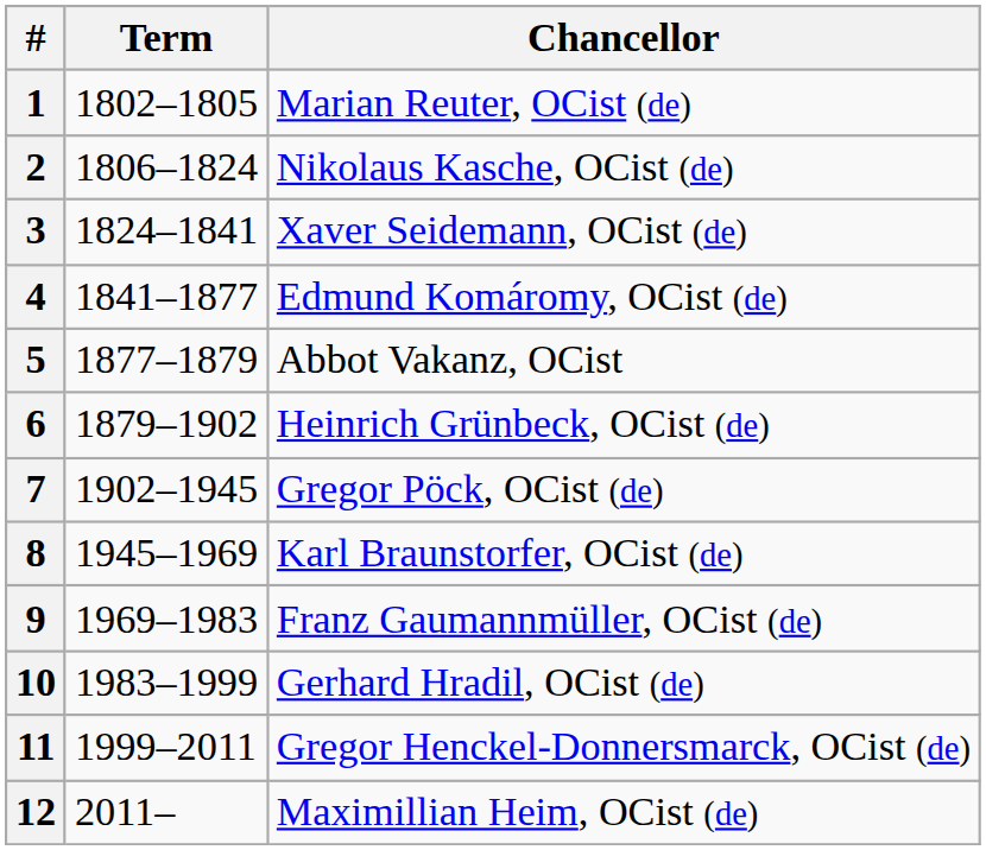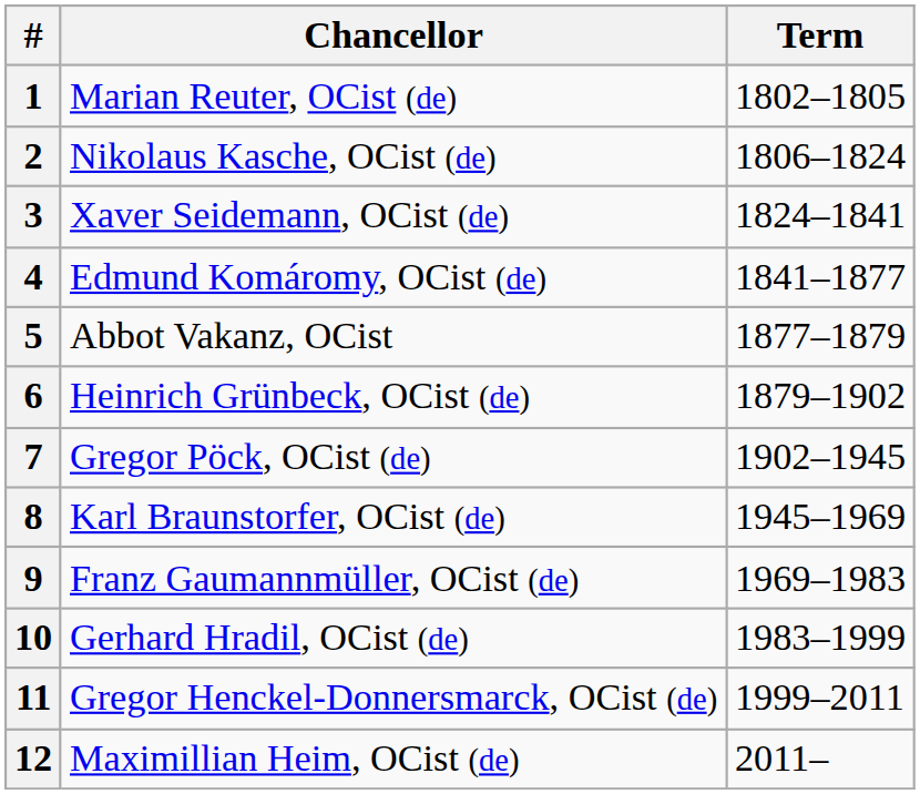 <table class="wikitable">
 <tr>
 <th>#</th>
+<th>Chancellor</th>
 <th>Term</th>
-<th>Chancellor</th>
 </tr>
 <tr>
 <th>1</th>
+<td><a href='#'>Marian Reuter</a>, <a href='#'>OCist</a> <small>(<a href='#'>de</a>)</small></td>
 <td>1802–1805</td>
-<td><a href='#'>Marian Reuter</a>, <a href='#'>OCist</a> <small>(<a href='#'>de</a>)</small></td>
 </tr>
 <tr>
 <th>2</th>
+<td><a href='#'>Nikolaus Kasche</a>, OCist <small>(<a href='#'>de</a>)</small></td>
 <td>1806–1824</td>
-<td><a href='#'>Nikolaus Kasche</a>, OCist <small>(<a href='#'>de</a>)</small></td>
 </tr>
 <tr>
 <th>3</th>
+<td><a href='#'>Xaver Seidemann</a>, OCist <small>(<a href='#'>de</a>)</small></td>
 <td>1824–1841</td>
-<td><a href='#'>Xaver Seidemann</a>, OCist <small>(<a href='#'>de</a>)</small></td>
 </tr>
 <tr>
 <th>4</th>
+<td><a href='#'>Edmund Komáromy</a>, OCist <small>(<a href='#'>de</a>)</small></td>
 <td>1841–1877</td>
-<td><a href='#'>Edmund Komáromy</a>, OCist <small>(<a href='#'>de</a>)</small></td>
 </tr>
 <tr>
 <th>5</th>
+<td>Abbot Vakanz, OCist</td>
 <td>1877–1879</td>
-<td>Abbot Vakanz, OCist</td>
 </tr>
 <tr>
 <th>6</th>
+<td><a href='#'>Heinrich Grünbeck</a>, OCist <small>(<a href='#'>de</a>)</small></td>
 <td>1879–1902</td>
-<td><a href='#'>Heinrich Grünbeck</a>, OCist <small>(<a href='#'>de</a>)</small></td>
 </tr>
 <tr>
 <th>7</th>
+<td><a href='#'>Gregor Pöck</a>, OCist <small>(<a href='#'>de</a>)</small></td>
 <td>1902–1945</td>
-<td><a href='#'>Gregor Pöck</a>, OCist <small>(<a href='#'>de</a>)</small></td>
 </tr>
 <tr>
 <th>8</th>
+<td><a href='#'>Karl Braunstorfer</a>, OCist <small>(<a href='#'>de</a>)</small></td>
 <td>1945–1969</td>
-<td><a href='#'>Karl Braunstorfer</a>, OCist <small>(<a href='#'>de</a>)</small></td>
 </tr>
 <tr>
 <th>9</th>
+<td><a href='#'>Franz Gaumannmüller</a>, OCist <small>(<a href='#'>de</a>)</small></td>
 <td>1969–1983</td>
-<td><a href='#'>Franz Gaumannmüller</a>, OCist <small>(<a href='#'>de</a>)</small></td>
 </tr>
 <tr>
 <th>10</th>
+<td><a href='#'>Gerhard Hradil</a>, OCist <small>(<a href='#'>de</a>)</small></td>
 <td>1983–1999</td>
-<td><a href='#'>Gerhard Hradil</a>, OCist <small>(<a href='#'>de</a>)</small></td>
 </tr>
 <tr>
 <th>11</th>
+<td><a href='#'>Gregor Henckel-Donnersmarck</a>, OCist <small>(<a href='#'>de</a>)</small></td>
 <td>1999–2011</td>
-<td><a href='#'>Gregor Henckel-Donnersmarck</a>, OCist <small>(<a href='#'>de</a>)</small></td>
 </tr>
 <tr>
 <th>12</th>
+<td><a href='#'>Maximillian Heim</a>, OCist <small>(<a href='#'>de</a>)</small></td>
 <td>2011–</td>
-<td><a href='#'>Maximillian Heim</a>, OCist <small>(<a href='#'>de</a>)</small></td>
 </tr>
 </table>
